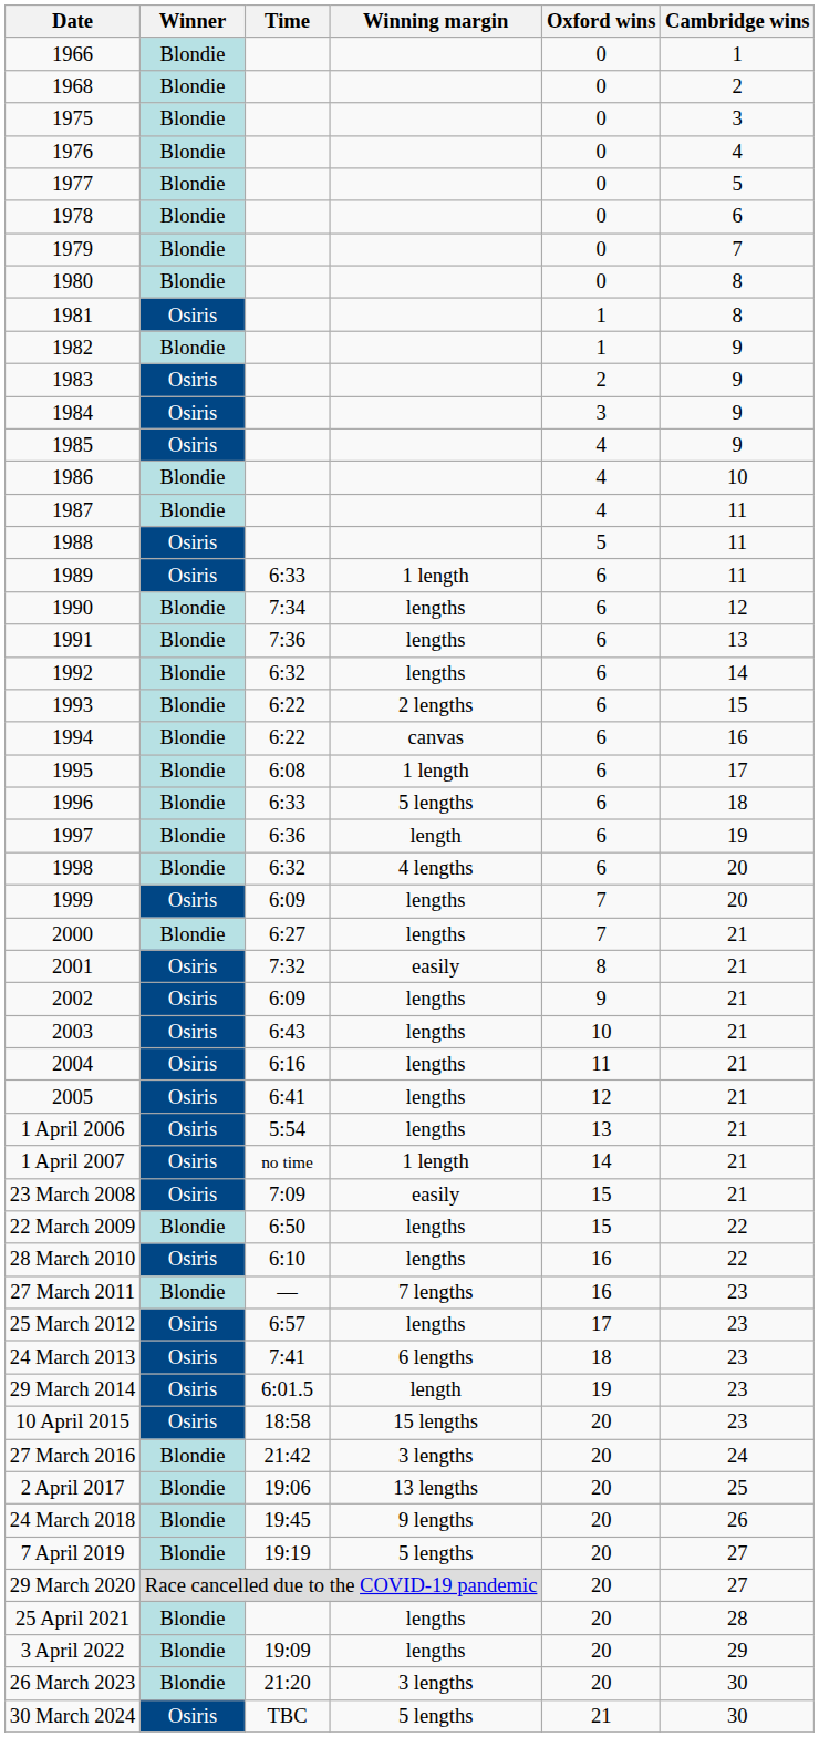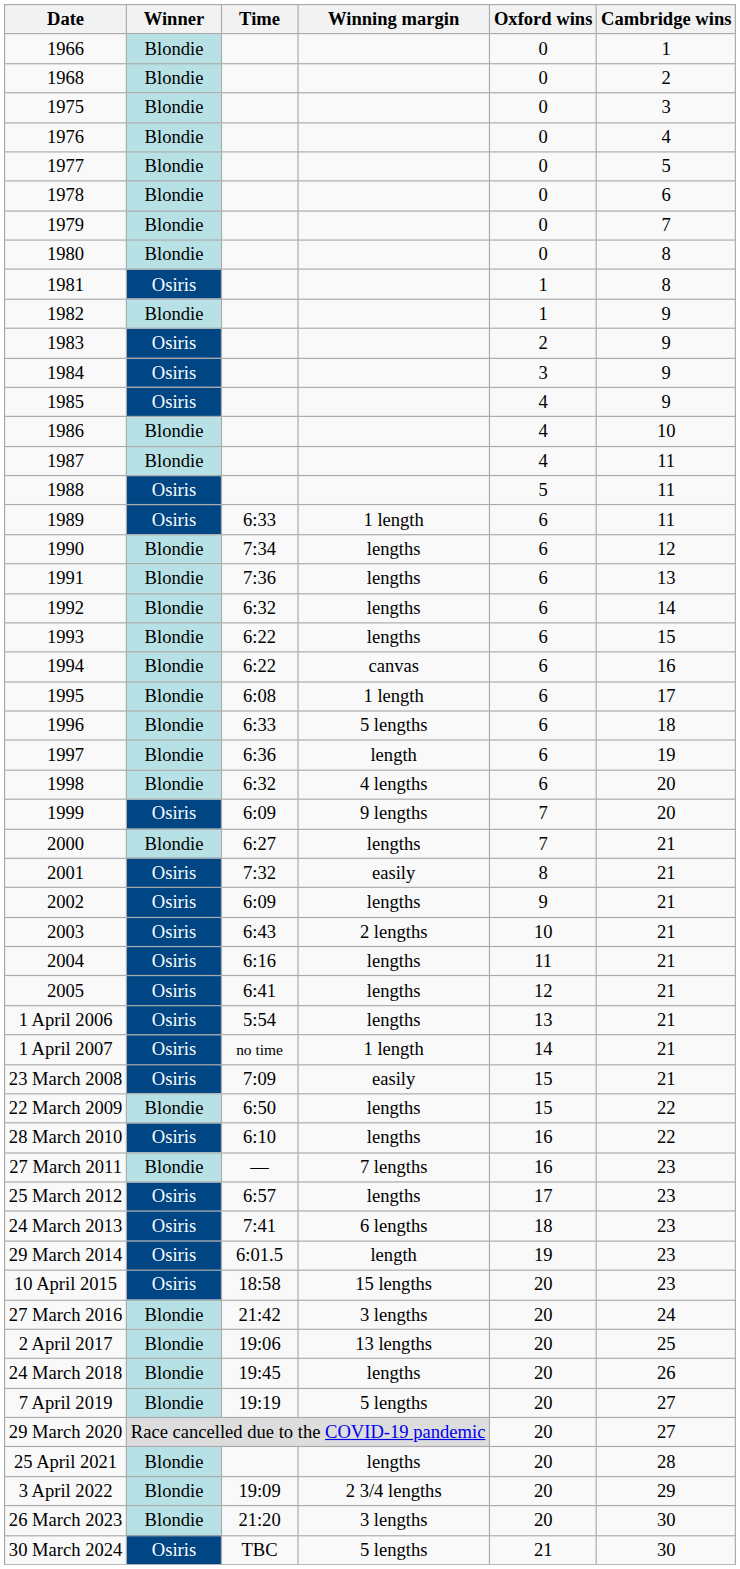 <table class="wikitable collapsible collapsed" style="border-collapse: collapse; text-align: center">
 <tr>
 <th>Date</th>
 <th>Winner</th>
 <th>Time</th>
 <th>Winning margin</th>
 <th>Oxford wins</th>
 <th>Cambridge wins</th>
 </tr>
 <tr>
 <td>1966</td>
 <td style="background:#B7E1E4; color:#000;">Blondie</td>
 <td></td>
 <td></td>
 <td>0</td>
 <td>1</td>
 </tr>
 <tr>
 <td>1968</td>
 <td style="background:#B7E1E4; color:#000;">Blondie</td>
 <td></td>
 <td></td>
 <td>0</td>
 <td>2</td>
 </tr>
 <tr>
 <td>1975</td>
 <td style="background:#B7E1E4; color:#000;">Blondie</td>
 <td></td>
 <td></td>
 <td>0</td>
 <td>3</td>
 </tr>
 <tr>
 <td>1976</td>
 <td style="background:#B7E1E4; color:#000;">Blondie</td>
 <td></td>
 <td></td>
 <td>0</td>
 <td>4</td>
 </tr>
 <tr>
 <td>1977</td>
 <td style="background:#B7E1E4; color:#000;">Blondie</td>
 <td></td>
 <td></td>
 <td>0</td>
 <td>5</td>
 </tr>
 <tr>
 <td>1978</td>
 <td style="background:#B7E1E4; color:#000;">Blondie</td>
 <td></td>
 <td></td>
 <td>0</td>
 <td>6</td>
 </tr>
 <tr>
 <td>1979</td>
 <td style="background:#B7E1E4; color:#000;">Blondie</td>
 <td></td>
 <td></td>
 <td>0</td>
 <td>7</td>
 </tr>
 <tr>
 <td>1980</td>
 <td style="background:#B7E1E4; color:#000;">Blondie</td>
 <td></td>
 <td></td>
 <td>0</td>
 <td>8</td>
 </tr>
 <tr>
 <td>1981</td>
 <td style="background:#004685; color:#FFF;">Osiris</td>
 <td></td>
 <td></td>
 <td>1</td>
 <td>8</td>
 </tr>
 <tr>
 <td>1982</td>
 <td style="background:#B7E1E4; color:#000;">Blondie</td>
 <td></td>
 <td></td>
 <td>1</td>
 <td>9</td>
 </tr>
 <tr>
 <td>1983</td>
 <td style="background:#004685; color:#FFF;">Osiris</td>
 <td></td>
 <td></td>
 <td>2</td>
 <td>9</td>
 </tr>
 <tr>
 <td>1984</td>
 <td style="background:#004685; color:#FFF;">Osiris</td>
 <td></td>
 <td></td>
 <td>3</td>
 <td>9</td>
 </tr>
 <tr>
 <td>1985</td>
 <td style="background:#004685; color:#FFF;">Osiris</td>
 <td></td>
 <td></td>
 <td>4</td>
 <td>9</td>
 </tr>
 <tr>
 <td>1986</td>
 <td style="background:#B7E1E4; color:#000;">Blondie</td>
 <td></td>
 <td></td>
 <td>4</td>
 <td>10</td>
 </tr>
 <tr>
 <td>1987</td>
 <td style="background:#B7E1E4; color:#000;">Blondie</td>
 <td></td>
 <td></td>
 <td>4</td>
 <td>11</td>
 </tr>
 <tr>
 <td>1988</td>
 <td style="background:#004685; color:#FFF;">Osiris</td>
 <td></td>
 <td></td>
 <td>5</td>
 <td>11</td>
 </tr>
 <tr>
 <td>1989</td>
 <td style="background:#004685; color:#FFF;">Osiris</td>
 <td>6:33</td>
 <td>1 length</td>
 <td>6</td>
 <td>11</td>
 </tr>
 <tr>
 <td>1990</td>
 <td style="background:#B7E1E4; color:#000;">Blondie</td>
 <td>7:34</td>
 <td> lengths</td>
 <td>6</td>
 <td>12</td>
 </tr>
 <tr>
 <td>1991</td>
 <td style="background:#B7E1E4; color:#000;">Blondie</td>
 <td>7:36</td>
 <td> lengths</td>
 <td>6</td>
 <td>13</td>
 </tr>
 <tr>
 <td>1992</td>
 <td style="background:#B7E1E4; color:#000;">Blondie</td>
 <td>6:32</td>
 <td> lengths</td>
 <td>6</td>
 <td>14</td>
 </tr>
 <tr>
 <td>1993</td>
 <td style="background:#B7E1E4; color:#000;">Blondie</td>
 <td>6:22</td>
-<td>2 lengths</td>
+<td> lengths</td>
 <td>6</td>
 <td>15</td>
 </tr>
 <tr>
 <td>1994</td>
 <td style="background:#B7E1E4; color:#000;">Blondie</td>
 <td>6:22</td>
 <td>canvas</td>
 <td>6</td>
 <td>16</td>
 </tr>
 <tr>
 <td>1995</td>
 <td style="background:#B7E1E4; color:#000;">Blondie</td>
 <td>6:08</td>
 <td>1 length</td>
 <td>6</td>
 <td>17</td>
 </tr>
 <tr>
 <td>1996</td>
 <td style="background:#B7E1E4; color:#000;">Blondie</td>
 <td>6:33</td>
 <td>5 lengths</td>
 <td>6</td>
 <td>18</td>
 </tr>
 <tr>
 <td>1997</td>
 <td style="background:#B7E1E4; color:#000;">Blondie</td>
 <td>6:36</td>
 <td> length</td>
 <td>6</td>
 <td>19</td>
 </tr>
 <tr>
 <td>1998</td>
 <td style="background:#B7E1E4; color:#000;">Blondie</td>
 <td>6:32</td>
 <td>4 lengths</td>
 <td>6</td>
 <td>20</td>
 </tr>
 <tr>
 <td>1999</td>
 <td style="background:#004685; color:#FFF;">Osiris</td>
 <td>6:09</td>
-<td> lengths</td>
+<td>9 lengths</td>
 <td>7</td>
 <td>20</td>
 </tr>
 <tr>
 <td>2000</td>
 <td style="background:#B7E1E4; color:#000;">Blondie</td>
 <td>6:27</td>
 <td> lengths</td>
 <td>7</td>
 <td>21</td>
 </tr>
 <tr>
 <td>2001</td>
 <td style="background:#004685; color:#FFF;">Osiris</td>
 <td>7:32</td>
 <td>easily</td>
 <td>8</td>
 <td>21</td>
 </tr>
 <tr>
 <td>2002</td>
 <td style="background:#004685; color:#FFF;">Osiris</td>
 <td>6:09</td>
 <td> lengths</td>
 <td>9</td>
 <td>21</td>
 </tr>
 <tr>
 <td>2003</td>
 <td style="background:#004685; color:#FFF;">Osiris</td>
 <td>6:43</td>
-<td> lengths</td>
+<td>2 lengths</td>
 <td>10</td>
 <td>21</td>
 </tr>
 <tr>
 <td>2004</td>
 <td style="background:#004685; color:#FFF;">Osiris</td>
 <td>6:16</td>
 <td> lengths</td>
 <td>11</td>
 <td>21</td>
 </tr>
 <tr>
 <td>2005</td>
 <td style="background:#004685; color:#FFF;">Osiris</td>
 <td>6:41</td>
 <td> lengths</td>
 <td>12</td>
 <td>21</td>
 </tr>
 <tr>
 <td>1 April 2006</td>
 <td style="background:#004685; color:#FFF;">Osiris</td>
 <td>5:54</td>
 <td> lengths</td>
 <td>13</td>
 <td>21</td>
 </tr>
 <tr>
 <td>1 April 2007</td>
 <td style="background:#004685; color:#FFF;">Osiris</td>
 <td><small>no time</small></td>
 <td>1 length</td>
 <td>14</td>
 <td>21</td>
 </tr>
 <tr>
 <td>23 March 2008</td>
 <td style="background:#004685; color:#FFF;">Osiris</td>
 <td>7:09</td>
 <td>easily</td>
 <td>15</td>
 <td>21</td>
 </tr>
 <tr>
 <td>22 March 2009</td>
 <td style="background:#B7E1E4; color:#000;">Blondie</td>
 <td>6:50</td>
 <td> lengths</td>
 <td>15</td>
 <td>22</td>
 </tr>
 <tr>
 <td>28 March 2010</td>
 <td style="background:#004685; color:#FFF;">Osiris</td>
 <td>6:10</td>
 <td> lengths</td>
 <td>16</td>
 <td>22</td>
 </tr>
 <tr>
 <td>27 March 2011</td>
 <td style="background:#B7E1E4; color:#000;">Blondie</td>
 <td>—</td>
 <td>7 lengths</td>
 <td>16</td>
 <td>23</td>
 </tr>
 <tr>
 <td>25 March 2012</td>
 <td style="background:#004685; color:#FFF;">Osiris</td>
 <td>6:57</td>
 <td> lengths</td>
 <td>17</td>
 <td>23</td>
 </tr>
 <tr>
 <td>24 March 2013</td>
 <td style="background:#004685; color:#FFF;">Osiris</td>
 <td>7:41</td>
 <td>6 lengths</td>
 <td>18</td>
 <td>23</td>
 </tr>
 <tr>
 <td>29 March 2014</td>
 <td style="background:#004685; color:#FFF;">Osiris</td>
 <td>6:01.5</td>
 <td> length</td>
 <td>19</td>
 <td>23</td>
 </tr>
 <tr>
 <td>10 April 2015</td>
 <td style="background:#004685; color:#FFF;">Osiris</td>
 <td>18:58</td>
 <td>15 lengths</td>
 <td>20</td>
 <td>23</td>
 </tr>
 <tr>
 <td>27 March 2016</td>
 <td style="background:#B7E1E4; color:#000;">Blondie</td>
 <td>21:42</td>
 <td>3 lengths</td>
 <td>20</td>
 <td>24</td>
 </tr>
 <tr>
 <td>2 April 2017</td>
 <td style="background:#B7E1E4; color:#000;">Blondie</td>
 <td>19:06</td>
 <td>13 lengths</td>
 <td>20</td>
 <td>25</td>
 </tr>
 <tr>
 <td>24 March 2018</td>
 <td style="background:#B7E1E4; color:#000;">Blondie</td>
 <td>19:45</td>
-<td>9 lengths</td>
+<td> lengths</td>
 <td>20</td>
 <td>26</td>
 </tr>
 <tr>
 <td>7 April 2019</td>
 <td style="background:#B7E1E4; color:#000;">Blondie</td>
 <td>19:19</td>
 <td>5 lengths</td>
 <td>20</td>
 <td>27</td>
 </tr>
 <tr>
 <td>29 March 2020</td>
 <td style="background:#dddddd" colspan="3">Race cancelled due to the <a href='#'>COVID-19 pandemic</a></td>
 <td>20</td>
 <td>27</td>
 </tr>
 <tr>
 <td>25 April 2021</td>
 <td style="background:#B7E1E4; color:#000;">Blondie</td>
 <td></td>
 <td> lengths</td>
 <td>20</td>
 <td>28</td>
 </tr>
 <tr>
 <td>3 April 2022</td>
 <td style="background:#B7E1E4; color:#000;">Blondie</td>
 <td>19:09</td>
-<td> lengths</td>
+<td>2 3/4 lengths</td>
 <td>20</td>
 <td>29</td>
 </tr>
 <tr>
 <td>26 March 2023</td>
 <td style="background:#B7E1E4; color:#000;">Blondie</td>
 <td>21:20</td>
 <td>3 lengths</td>
 <td>20</td>
 <td>30</td>
 </tr>
 <tr>
 <td>30 March 2024</td>
 <td style="background:#004685; color:#FFF;">Osiris</td>
 <td>TBC</td>
 <td>5 lengths</td>
 <td>21</td>
 <td>30</td>
 </tr>
 </table>
